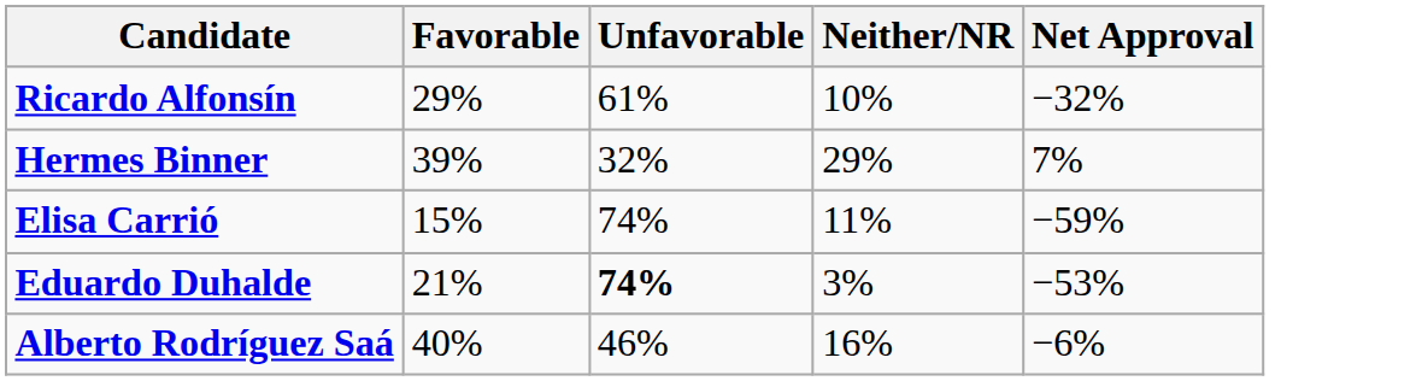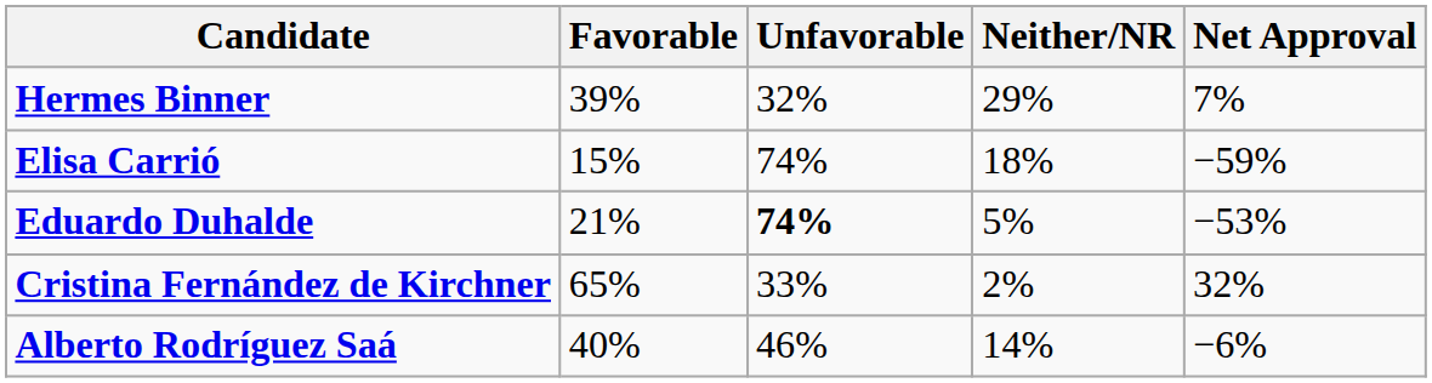 <table class="wikitable sortable">
 <tr>
 <th>Candidate</th>
 <th>Favorable</th>
 <th>Unfavorable</th>
 <th>Neither/NR</th>
 <th>Net Approval</th>
-</tr>
-<tr>
-<td><strong><a href='#'>Ricardo Alfonsín</a></strong></td>
-<td>29%</td>
-<td>61%</td>
-<td>10%</td>
-<td>−32%</td>
 </tr>
 <tr>
 <td><strong><a href='#'>Hermes Binner</a></strong></td>
 <td>39%</td>
 <td>32%</td>
 <td>29%</td>
 <td>7%</td>
 </tr>
 <tr>
 <td><strong><a href='#'>Elisa Carrió</a></strong></td>
 <td>15%</td>
 <td>74%</td>
-<td>11%</td>
+<td>18%</td>
 <td>−59%</td>
 </tr>
 <tr>
 <td><strong><a href='#'>Eduardo Duhalde</a></strong></td>
 <td>21%</td>
 <td><strong>74%</strong></td>
-<td>3%</td>
+<td>5%</td>
 <td>−53%</td>
+</tr>
+<tr>
+<td><strong><a href='#'>Cristina Fernández de Kirchner</a></strong></td>
+<td>65%</td>
+<td>33%</td>
+<td>2%</td>
+<td>32%</td>
 </tr>
 <tr>
 <td><strong><a href='#'>Alberto Rodríguez Saá</a></strong></td>
 <td>40%</td>
 <td>46%</td>
-<td>16%</td>
+<td>14%</td>
 <td>−6%</td>
 </tr>
 </table>
